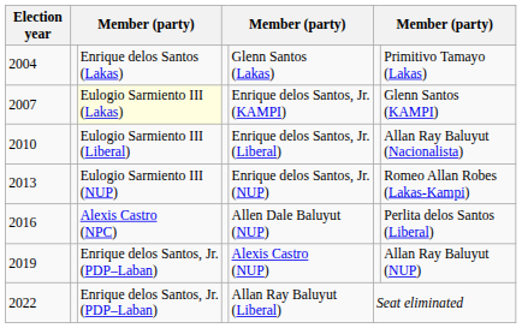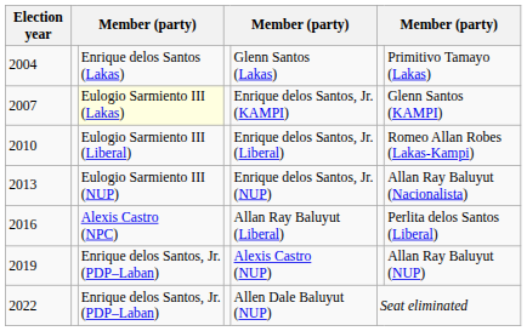 <table class=wikitable style="font-size:90%">
 <tr>
 <th width=60px>Election<br>year</th>
 <th colspan=2 width=140px>Member (party)</th>
 <th colspan=2 width=140px>Member (party)</th>
 <th colspan=2 width=140px>Member (party)</th>
 </tr>
 <tr>
 <td>2004</td>
 <td bgcolor=></td>
 <td>Enrique delos Santos<br>(<a href='#'>Lakas</a>)</td>
 <td bgcolor=></td>
 <td>Glenn Santos<br>(<a href='#'>Lakas</a>)</td>
 <td bgcolor=></td>
 <td>Primitivo Tamayo<br>(<a href='#'>Lakas</a>)</td>
 </tr>
 <tr>
 <td>2007</td>
 <td bgcolor=></td>
 <td style="background: lightyellow;">Eulogio Sarmiento III<br>(<a href='#'>Lakas</a>)</td>
 <td bgcolor=></td>
 <td>Enrique delos Santos, Jr.<br>(<a href='#'>KAMPI</a>)</td>
 <td bgcolor=></td>
 <td>Glenn Santos<br>(<a href='#'>KAMPI</a>)</td>
 </tr>
 <tr>
 <td>2010</td>
 <td bgcolor=></td>
 <td>Eulogio Sarmiento III<br>(<a href='#'>Liberal</a>)</td>
 <td bgcolor=></td>
 <td>Enrique delos Santos, Jr.<br>(<a href='#'>Liberal</a>)</td>
 <td bgcolor=></td>
-<td>Allan Ray Baluyut<br>(<a href='#'>Nacionalista</a>)</td>
+<td>Romeo Allan Robes<br>(<a href='#'>Lakas-Kampi</a>)</td>
 </tr>
 <tr>
 <td>2013</td>
 <td bgcolor=></td>
 <td>Eulogio Sarmiento III<br>(<a href='#'>NUP</a>)</td>
 <td bgcolor=></td>
 <td>Enrique delos Santos, Jr.<br>(<a href='#'>NUP</a>)</td>
 <td bgcolor=></td>
-<td>Romeo Allan Robes<br>(<a href='#'>Lakas-Kampi</a>)</td>
+<td>Allan Ray Baluyut<br>(<a href='#'>Nacionalista</a>)</td>
 </tr>
 <tr>
 <td>2016</td>
 <td bgcolor=></td>
 <td><a href='#'>Alexis Castro</a><br>(<a href='#'>NPC</a>)</td>
 <td bgcolor=></td>
-<td>Allen Dale Baluyut<br>(<a href='#'>NUP</a>)</td>
+<td>Allan Ray Baluyut<br>(<a href='#'>Liberal</a>)</td>
 <td bgcolor=></td>
 <td>Perlita delos Santos<br>(<a href='#'>Liberal</a>)</td>
 </tr>
 <tr>
 <td>2019</td>
 <td bgcolor=></td>
 <td>Enrique delos Santos, Jr.<br>(<a href='#'>PDP–Laban</a>)</td>
 <td bgcolor=></td>
 <td><a href='#'>Alexis Castro</a><br>(<a href='#'>NUP</a>)</td>
 <td bgcolor=></td>
 <td>Allan Ray Baluyut<br>(<a href='#'>NUP</a>)</td>
 </tr>
 <tr>
 <td>2022</td>
 <td bgcolor=></td>
 <td>Enrique delos Santos, Jr.<br>(<a href='#'>PDP–Laban</a>)</td>
 <td bgcolor=></td>
-<td>Allan Ray Baluyut<br>(<a href='#'>Liberal</a>)</td>
+<td>Allen Dale Baluyut<br>(<a href='#'>NUP</a>)</td>
 <td colspan=2><em>Seat eliminated</em></td>
 </tr>
 </table>
